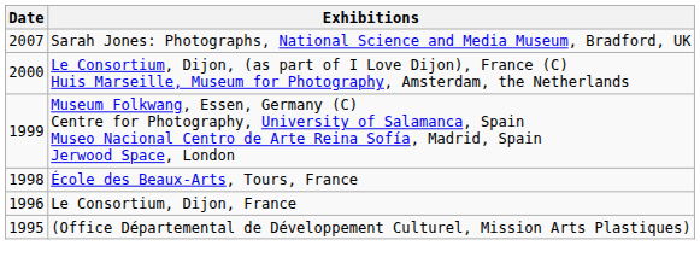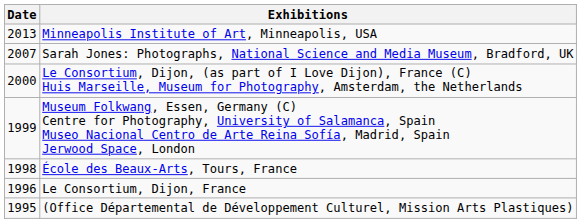 <table class="wikitable">
 <tr>
 <th>Date</th>
 <th>Exhibitions</th>
+</tr>
+<tr>
+<td>2013</td>
+<td><a href='#'>Minneapolis Institute of Art</a>, Minneapolis, USA</td>
 </tr>
 <tr>
 <td>2007</td>
 <td>Sarah Jones: Photographs, <a href='#'>National Science and Media Museum</a>, Bradford, UK</td>
 </tr>
 <tr>
 <td>2000</td>
 <td><a href='#'>Le Consortium</a>, Dijon, (as part of I Love Dijon), France (C)<br><a href='#'>Huis Marseille, Museum for Photography</a>, Amsterdam, the Netherlands</td>
 </tr>
 <tr>
 <td>1999</td>
 <td><a href='#'>Museum Folkwang</a>, Essen, Germany (C)<br>Centre for Photography, <a href='#'>University of Salamanca</a>, Spain<br><a href='#'>Museo Nacional Centro de Arte Reina Sofía</a>, Madrid, Spain<br><a href='#'>Jerwood Space</a>, London</td>
 </tr>
 <tr>
 <td>1998</td>
 <td><a href='#'>École des Beaux-Arts</a>, Tours, France</td>
 </tr>
 <tr>
 <td>1996</td>
 <td>Le Consortium, Dijon, France</td>
 </tr>
 <tr>
 <td>1995</td>
 <td>(Office Départemental de Développement Culturel, Mission Arts Plastiques)</td>
 </tr>
 </table>
